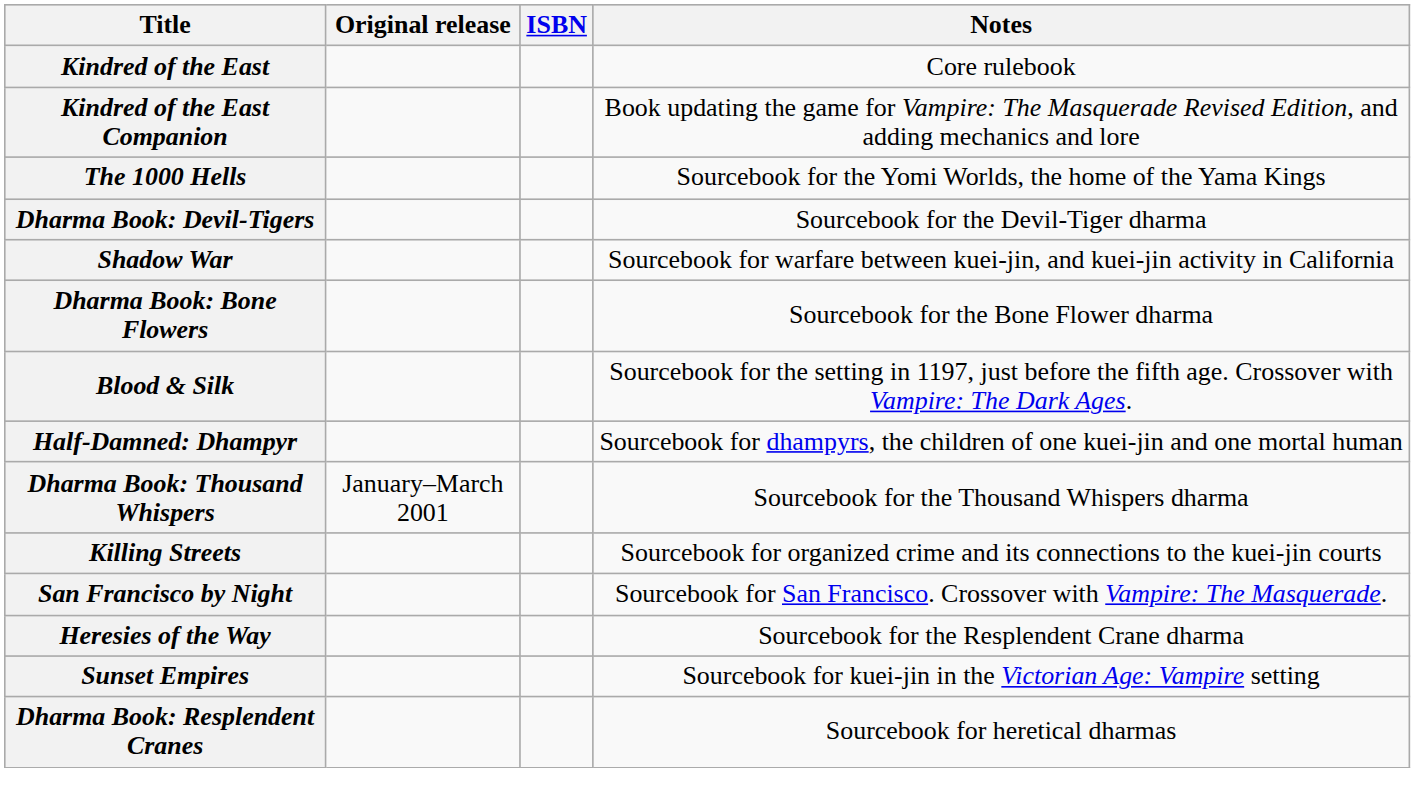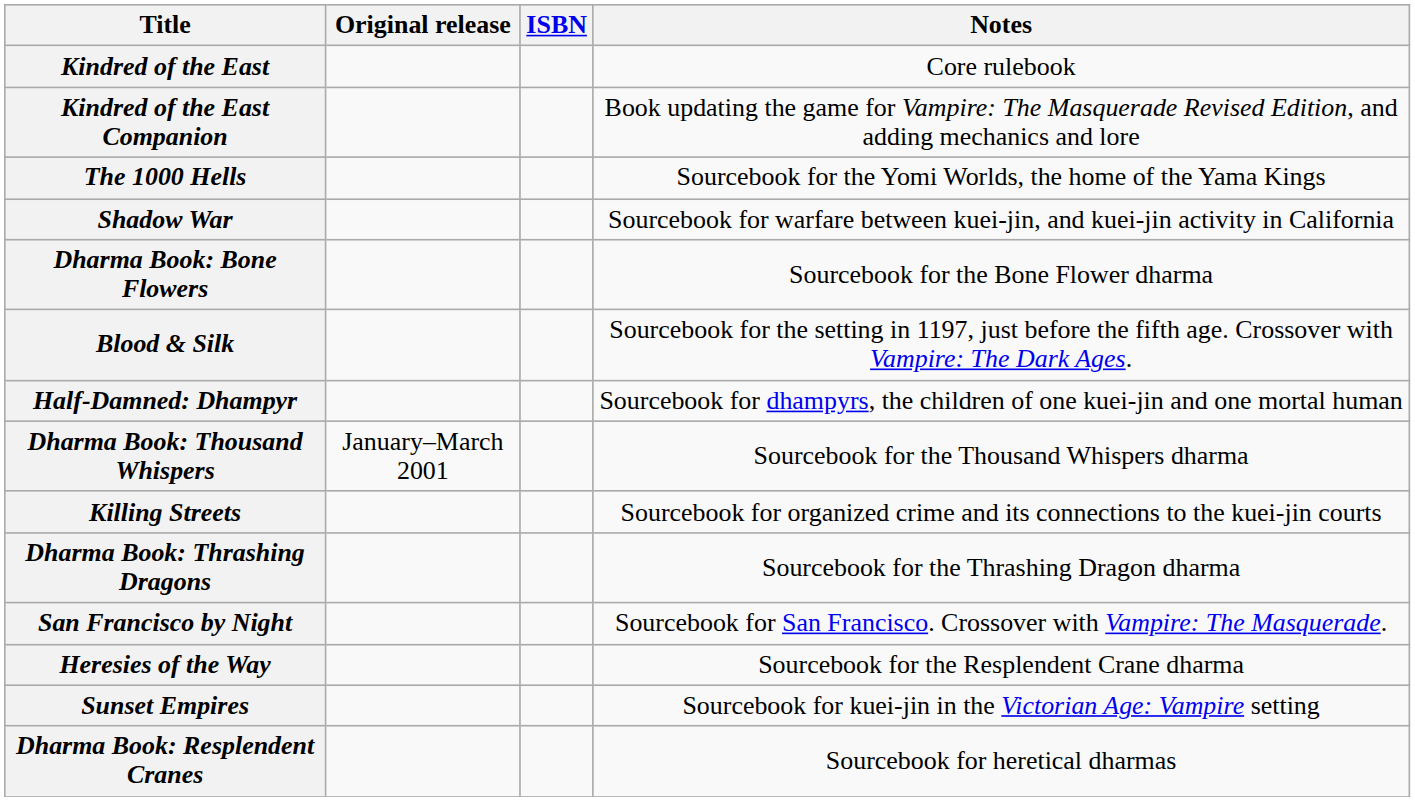 <table class="wikitable sortable plainrowheaders">
 <tr>
 <th>Title</th>
 <th>Original release</th>
 <th><a href='#'>ISBN</a></th>
 <th>Notes</th>
 </tr>
 <tr style="text-align: center;">
 <th scope="row" style="text-align:center;"><em>Kindred of the East</em></th>
 <td></td>
 <td></td>
 <td>Core rulebook</td>
 </tr>
 <tr style="text-align: center;">
 <th scope="row" style="text-align:center;"><em>Kindred of the East Companion</em></th>
 <td></td>
 <td></td>
 <td>Book updating the game for <em>Vampire: The Masquerade Revised Edition</em>, and adding mechanics and lore</td>
 </tr>
 <tr style="text-align: center;">
 <th scope="row" style="text-align:center;"><em>The 1000 Hells</em></th>
 <td></td>
 <td></td>
 <td>Sourcebook for the Yomi Worlds, the home of the Yama Kings</td>
-</tr>
-<tr style="text-align: center;">
-<th scope="row" style="text-align:center;"><em>Dharma Book: Devil-Tigers</em></th>
-<td></td>
-<td></td>
-<td>Sourcebook for the Devil-Tiger dharma</td>
 </tr>
 <tr style="text-align: center;">
 <th scope="row" style="text-align:center;"><em>Shadow War</em></th>
 <td></td>
 <td></td>
 <td>Sourcebook for warfare between kuei-jin, and kuei-jin activity in California</td>
 </tr>
 <tr style="text-align: center;">
 <th scope="row" style="text-align:center;"><em>Dharma Book: Bone Flowers</em></th>
 <td></td>
 <td></td>
 <td>Sourcebook for the Bone Flower dharma</td>
 </tr>
 <tr style="text-align: center;">
 <th scope="row" style="text-align:center;"><em>Blood & Silk</em></th>
 <td></td>
 <td></td>
 <td>Sourcebook for the setting in 1197, just before the fifth age. Crossover with <em><a href='#'>Vampire: The Dark Ages</a></em>.</td>
 </tr>
 <tr style="text-align: center;">
 <th scope="row" style="text-align:center;"><em>Half-Damned: Dhampyr</em></th>
 <td></td>
 <td></td>
 <td>Sourcebook for <a href='#'>dhampyrs</a>, the children of one kuei-jin and one mortal human</td>
 </tr>
 <tr style="text-align: center;">
 <th scope="row" style="text-align:center;"><em>Dharma Book: Thousand Whispers</em></th>
 <td>January–March 2001</td>
 <td></td>
 <td>Sourcebook for the Thousand Whispers dharma</td>
 </tr>
 <tr style="text-align: center;">
 <th scope="row" style="text-align:center;"><em>Killing Streets</em></th>
 <td></td>
 <td></td>
 <td>Sourcebook for organized crime and its connections to the kuei-jin courts</td>
 </tr>
 <tr style="text-align: center;">
+<th scope="row" style="text-align:center;"><em>Dharma Book: Thrashing Dragons</em></th>
+<td></td>
+<td></td>
+<td>Sourcebook for the Thrashing Dragon dharma</td>
+</tr>
+<tr style="text-align: center;">
 <th scope="row" style="text-align:center;"><em>San Francisco by Night</em></th>
 <td></td>
 <td></td>
 <td>Sourcebook for <a href='#'>San Francisco</a>. Crossover with <em><a href='#'>Vampire: The Masquerade</a></em>.</td>
 </tr>
 <tr style="text-align: center;">
 <th scope="row" style="text-align:center;"><em>Heresies of the Way</em></th>
 <td></td>
 <td></td>
 <td>Sourcebook for the Resplendent Crane dharma</td>
 </tr>
 <tr style="text-align: center;">
 <th scope="row" style="text-align:center;"><em>Sunset Empires</em></th>
 <td></td>
 <td></td>
 <td>Sourcebook for kuei-jin in the <em><a href='#'>Victorian Age: Vampire</a></em> setting</td>
 </tr>
 <tr style="text-align: center;">
 <th scope="row" style="text-align:center;"><em>Dharma Book: Resplendent Cranes</em></th>
 <td></td>
 <td></td>
 <td>Sourcebook for heretical dharmas</td>
 </tr>
 </table>
